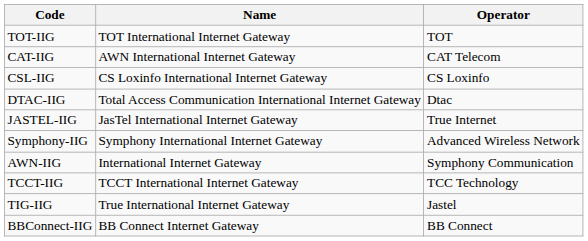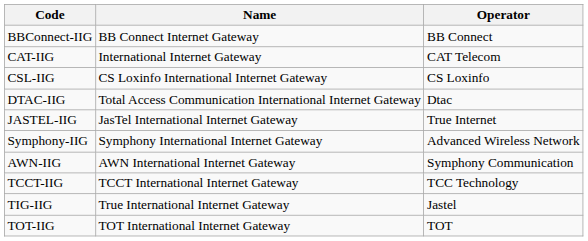 <table class="wikitable">
 <tr>
 <th>Code</th>
 <th>Name</th>
 <th>Operator</th>
 </tr>
 <tr>
-<td>TOT-IIG</td>
-<td>TOT International Internet Gateway</td>
-<td>TOT</td>
+<td>BBConnect-IIG</td>
+<td>BB Connect Internet Gateway</td>
+<td>BB Connect</td>
 </tr>
 <tr>
 <td>CAT-IIG</td>
-<td>AWN International Internet Gateway</td>
+<td>International Internet Gateway</td>
 <td>CAT Telecom</td>
 </tr>
 <tr>
 <td>CSL-IIG</td>
 <td>CS Loxinfo International Internet Gateway</td>
 <td>CS Loxinfo</td>
 </tr>
 <tr>
 <td>DTAC-IIG</td>
 <td>Total Access Communication International Internet Gateway</td>
 <td>Dtac</td>
 </tr>
 <tr>
 <td>JASTEL-IIG</td>
 <td>JasTel International Internet Gateway</td>
 <td>True Internet</td>
 </tr>
 <tr>
 <td>Symphony-IIG</td>
 <td>Symphony International Internet Gateway</td>
 <td>Advanced Wireless Network</td>
 </tr>
 <tr>
 <td>AWN-IIG</td>
-<td>International Internet Gateway</td>
+<td>AWN International Internet Gateway</td>
 <td>Symphony Communication</td>
 </tr>
 <tr>
 <td>TCCT-IIG</td>
 <td>TCCT International Internet Gateway</td>
 <td>TCC Technology</td>
 </tr>
 <tr>
 <td>TIG-IIG</td>
 <td>True International Internet Gateway</td>
 <td>Jastel</td>
 </tr>
 <tr>
-<td>BBConnect-IIG</td>
-<td>BB Connect Internet Gateway</td>
-<td>BB Connect</td>
+<td>TOT-IIG</td>
+<td>TOT International Internet Gateway</td>
+<td>TOT</td>
 </tr>
 </table>
